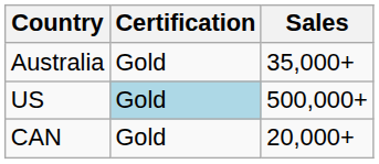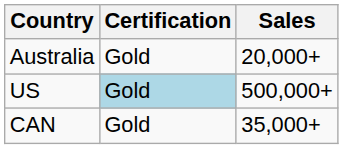 <table class="wikitable">
 <tr>
 <th>Country</th>
 <th>Certification</th>
 <th>Sales</th>
 </tr>
 <tr>
 <td>Australia</td>
 <td>Gold</td>
-<td>35,000+</td>
+<td>20,000+</td>
 </tr>
 <tr>
 <td>US</td>
 <td style="background: lightblue;">Gold</td>
 <td>500,000+</td>
 </tr>
 <tr>
 <td>CAN</td>
 <td>Gold</td>
-<td>20,000+</td>
+<td>35,000+</td>
 </tr>
 </table>
